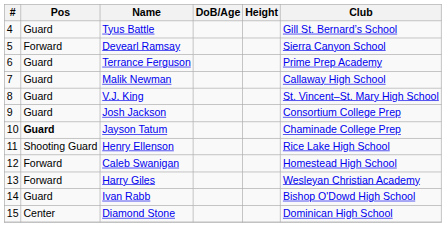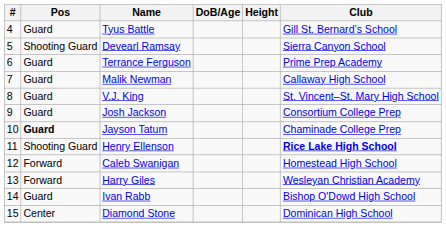 <table class="wikitable sortable">
 <tr>
 <th>#</th>
 <th>Pos</th>
 <th>Name</th>
 <th>DoB/Age</th>
 <th>Height</th>
 <th>Club</th>
 </tr>
 <tr>
 <td>4</td>
 <td>Guard</td>
 <td><a href='#'>Tyus Battle</a></td>
 <td></td>
 <td></td>
 <td> <a href='#'>Gill St. Bernard’s School</a></td>
 </tr>
 <tr>
 <td>5</td>
-<td>Forward</td>
+<td>Shooting Guard</td>
 <td><a href='#'>Devearl Ramsay</a></td>
 <td></td>
 <td></td>
 <td> <a href='#'>Sierra Canyon School</a></td>
 </tr>
 <tr>
 <td>6</td>
 <td>Guard</td>
 <td><a href='#'>Terrance Ferguson</a></td>
 <td></td>
 <td></td>
 <td> <a href='#'>Prime Prep Academy</a></td>
 </tr>
 <tr>
 <td>7</td>
 <td>Guard</td>
 <td><a href='#'>Malik Newman</a></td>
 <td></td>
 <td></td>
 <td> <a href='#'>Callaway High School</a></td>
 </tr>
 <tr>
 <td>8</td>
 <td>Guard</td>
 <td><a href='#'>V.J. King</a></td>
 <td></td>
 <td></td>
 <td> <a href='#'>St. Vincent–St. Mary High School</a></td>
 </tr>
 <tr>
 <td>9</td>
 <td>Guard</td>
 <td><a href='#'>Josh Jackson</a></td>
 <td></td>
 <td></td>
 <td> <a href='#'>Consortium College Prep</a></td>
 </tr>
 <tr>
 <td>10</td>
 <td><strong>Guard</strong></td>
 <td><a href='#'>Jayson Tatum</a></td>
 <td></td>
 <td></td>
 <td> <a href='#'>Chaminade College Prep</a></td>
 </tr>
 <tr>
 <td>11</td>
 <td>Shooting Guard</td>
 <td><a href='#'>Henry Ellenson</a></td>
 <td></td>
 <td></td>
-<td> <a href='#'>Rice Lake High School</a></td>
+<td><strong> <a href='#'>Rice Lake High School</a></strong></td>
 </tr>
 <tr>
 <td>12</td>
 <td>Forward</td>
 <td><a href='#'>Caleb Swanigan</a></td>
 <td></td>
 <td></td>
 <td> <a href='#'>Homestead High School</a></td>
 </tr>
 <tr>
 <td>13</td>
 <td>Forward</td>
 <td><a href='#'>Harry Giles</a></td>
 <td></td>
 <td></td>
 <td> <a href='#'>Wesleyan Christian Academy</a></td>
 </tr>
 <tr>
 <td>14</td>
 <td>Guard</td>
 <td><a href='#'>Ivan Rabb</a></td>
 <td></td>
 <td></td>
 <td> <a href='#'>Bishop O'Dowd High School</a></td>
 </tr>
 <tr>
 <td>15</td>
 <td>Center</td>
 <td><a href='#'>Diamond Stone</a></td>
 <td></td>
 <td></td>
 <td> <a href='#'>Dominican High School</a></td>
 </tr>
 <tr>
 </tr>
 </table>
